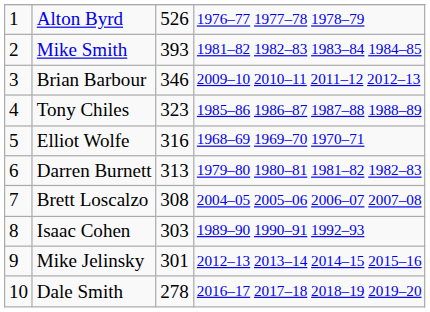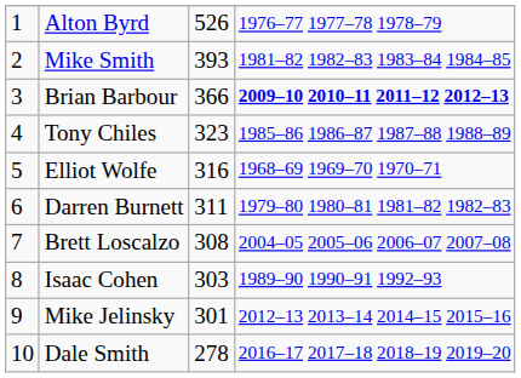 <table class="wikitable">
 <tr>
 </tr>
 <tr>
 <td>1</td>
 <td><a href='#'>Alton Byrd</a></td>
 <td>526</td>
 <td style="font-size:80%;"><a href='#'>1976–77</a> <a href='#'>1977–78</a> <a href='#'>1978–79</a></td>
 </tr>
 <tr>
 <td>2</td>
 <td><a href='#'>Mike Smith</a></td>
 <td>393</td>
 <td style="font-size:80%;"><a href='#'>1981–82</a> <a href='#'>1982–83</a> <a href='#'>1983–84</a> <a href='#'>1984–85</a></td>
 </tr>
 <tr>
 <td>3</td>
 <td>Brian Barbour</td>
-<td>346</td>
-<td style="font-size:80%;"><a href='#'>2009–10</a> <a href='#'>2010–11</a> <a href='#'>2011–12</a> <a href='#'>2012–13</a></td>
+<td>366</td>
+<td style="font-size:80%;"><strong><a href='#'>2009–10</a> <a href='#'>2010–11</a> <a href='#'>2011–12</a> <a href='#'>2012–13</a></strong></td>
 </tr>
 <tr>
 <td>4</td>
 <td>Tony Chiles</td>
 <td>323</td>
 <td style="font-size:80%;"><a href='#'>1985–86</a> <a href='#'>1986–87</a> <a href='#'>1987–88</a> <a href='#'>1988–89</a></td>
 </tr>
 <tr>
 <td>5</td>
 <td>Elliot Wolfe</td>
 <td>316</td>
 <td style="font-size:80%;"><a href='#'>1968–69</a> <a href='#'>1969–70</a> <a href='#'>1970–71</a></td>
 </tr>
 <tr>
 <td>6</td>
 <td>Darren Burnett</td>
-<td>313</td>
+<td>311</td>
 <td style="font-size:80%;"><a href='#'>1979–80</a> <a href='#'>1980–81</a> <a href='#'>1981–82</a> <a href='#'>1982–83</a></td>
 </tr>
 <tr>
 <td>7</td>
 <td>Brett Loscalzo</td>
 <td>308</td>
 <td style="font-size:80%;"><a href='#'>2004–05</a> <a href='#'>2005–06</a> <a href='#'>2006–07</a> <a href='#'>2007–08</a></td>
 </tr>
 <tr>
 <td>8</td>
 <td>Isaac Cohen</td>
 <td>303</td>
 <td style="font-size:80%;"><a href='#'>1989–90</a> <a href='#'>1990–91</a> <a href='#'>1992–93</a></td>
 </tr>
 <tr>
 <td>9</td>
 <td>Mike Jelinsky</td>
 <td>301</td>
 <td style="font-size:80%;"><a href='#'>2012–13</a> <a href='#'>2013–14</a> <a href='#'>2014–15</a> <a href='#'>2015–16</a></td>
 </tr>
 <tr>
 <td>10</td>
 <td>Dale Smith</td>
 <td>278</td>
 <td style="font-size:80%;"><a href='#'>2016–17</a> <a href='#'>2017–18</a> <a href='#'>2018–19</a> <a href='#'>2019–20</a></td>
 </tr>
 </table>
